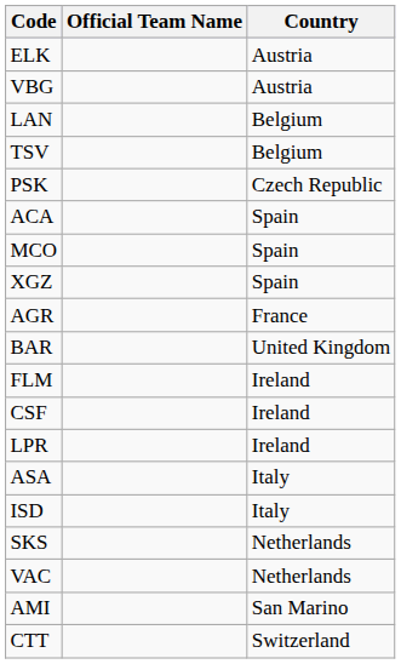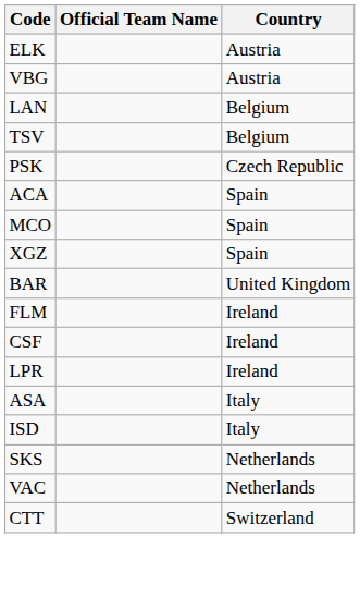 <table class="wikitable sortable">
 <tr style="background:#ccccff;">
 <th>Code</th>
 <th>Official Team Name</th>
 <th>Country</th>
 </tr>
 <tr>
 <td>ELK</td>
 <td></td>
 <td>Austria</td>
 </tr>
 <tr>
 <td>VBG</td>
 <td></td>
 <td>Austria</td>
 </tr>
 <tr>
 <td>LAN</td>
 <td></td>
 <td>Belgium</td>
 </tr>
 <tr>
 <td>TSV</td>
 <td></td>
 <td>Belgium</td>
 </tr>
 <tr>
 <td>PSK</td>
 <td></td>
 <td>Czech Republic</td>
 </tr>
 <tr>
 <td>ACA</td>
 <td></td>
 <td>Spain</td>
 </tr>
 <tr>
 <td>MCO</td>
 <td></td>
 <td>Spain</td>
 </tr>
 <tr>
 <td>XGZ</td>
 <td></td>
 <td>Spain</td>
 </tr>
 <tr>
-<td>AGR</td>
-<td></td>
-<td>France</td>
-</tr>
-<tr>
 <td>BAR</td>
 <td></td>
 <td>United Kingdom</td>
 </tr>
 <tr>
 <td>FLM</td>
 <td></td>
 <td>Ireland</td>
 </tr>
 <tr>
 <td>CSF</td>
 <td></td>
 <td>Ireland</td>
 </tr>
 <tr>
 <td>LPR</td>
 <td></td>
 <td>Ireland</td>
 </tr>
 <tr>
 <td>ASA</td>
 <td></td>
 <td>Italy</td>
 </tr>
 <tr>
 <td>ISD</td>
 <td></td>
 <td>Italy</td>
 </tr>
 <tr>
 <td>SKS</td>
 <td></td>
 <td>Netherlands</td>
 </tr>
 <tr>
 <td>VAC</td>
 <td></td>
 <td>Netherlands</td>
 </tr>
 <tr>
-<td>AMI</td>
-<td></td>
-<td>San Marino</td>
-</tr>
-<tr>
 <td>CTT</td>
 <td></td>
 <td>Switzerland</td>
 </tr>
 </table>
